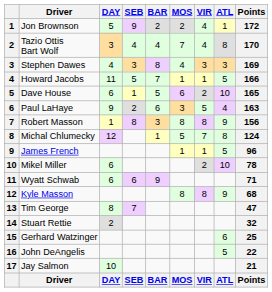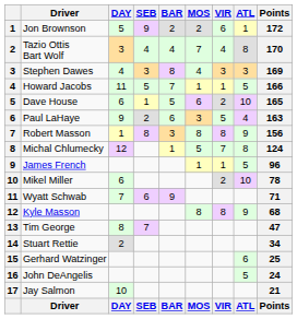 <table class="wikitable" style="font-size: 85%; text-align:center">
 <tr>
 <th></th>
 <th>Driver</th>
 <th><a href='#'>DAY</a></th>
 <th><a href='#'>SEB</a></th>
 <th><a href='#'>BAR</a></th>
 <th><a href='#'>MOS</a></th>
 <th><a href='#'>VIR</a></th>
 <th><a href='#'>ATL</a></th>
 <th>Points</th>
 </tr>
 <tr>
 <th>1</th>
 <td align=left> Jon Brownson</td>
 <td style="background:#dfffdf;">5</td>
 <td style="background:#efcfff;">9</td>
 <td style="background:#dfdfdf;">2</td>
 <td style="background:#dfdfdf;">2</td>
-<td style="background:#dfffdf;">4</td>
+<td style="background:#dfffdf;">6</td>
 <td style="background:#ffffbf;">1</td>
 <th>172</th>
 </tr>
 <tr>
 <th>2</th>
 <td align=left> Tazio Ottis<br> Bart Wolf</td>
 <td style="background:#ffdf9f;">3</td>
 <td style="background:#dfffdf;">4</td>
 <td style="background:#dfffdf;">4</td>
 <td style="background:#dfffdf;">7</td>
 <td style="background:#dfffdf;">4</td>
 <td style="background:#dfdfdf;">8</td>
 <th>170</th>
 </tr>
 <tr>
 <th>3</th>
 <td align=left> Stephen Dawes</td>
 <td style="background:#dfffdf;">4</td>
 <td style="background:#ffdf9f;">3</td>
 <td style="background:#efcfff;">8</td>
 <td style="background:#dfffdf;">4</td>
 <td style="background:#ffdf9f;">3</td>
 <td style="background:#ffdf9f;">3</td>
 <th>169</th>
 </tr>
 <tr>
 <th>4</th>
 <td align=left> Howard Jacobs</td>
 <td style="background:#dfffdf;">11</td>
 <td style="background:#dfffdf;">5</td>
 <td style="background:#dfffdf;">7</td>
 <td style="background:#ffffbf;">1</td>
 <td style="background:#ffffbf;">1</td>
 <td style="background:#dfffdf;">5</td>
 <th>166</th>
 </tr>
 <tr>
 <th>5</th>
 <td align=left> Dave House</td>
 <td style="background:#dfffdf;">6</td>
 <td style="background:#ffffbf;">1</td>
 <td style="background:#dfffdf;">5</td>
 <td style="background:#efcfff;">6</td>
 <td style="background:#dfdfdf;">2</td>
 <td style="background:#efcfff;">10</td>
 <th>165</th>
 </tr>
 <tr>
 <th>6</th>
 <td align=left> Paul LaHaye</td>
 <td style="background:#dfffdf;">9</td>
 <td style="background:#dfdfdf;">2</td>
 <td style="background:#dfffdf;">6</td>
 <td style="background:#ffdf9f;">3</td>
 <td style="background:#dfffdf;">5</td>
 <td style="background:#efcfff;">4</td>
 <th>163</th>
 </tr>
 <tr>
 <th>7</th>
 <td align=left> Robert Masson</td>
 <td style="background:#ffffbf;">1</td>
 <td style="background:#efcfff;">8</td>
 <td style="background:#ffdf9f;">3</td>
 <td style="background:#dfffdf;">8</td>
 <td style="background:#efcfff;">8</td>
 <td style="background:#dfffdf;">9</td>
 <th>156</th>
 </tr>
 <tr>
 <th>8</th>
 <td align=left> Michal Chlumecky</td>
 <td style="background:#efcfff;">12</td>
 <td></td>
 <td style="background:#ffffbf;">1</td>
 <td style="background:#dfffdf;">5</td>
 <td style="background:#dfffdf;">7</td>
 <td style="background:#dfffdf;">8</td>
 <th>124</th>
 </tr>
 <tr>
 <th>9</th>
 <td align=left> <a href='#'>James French</a></td>
 <td></td>
 <td></td>
 <td></td>
 <td style="background:#ffffbf;">1</td>
 <td style="background:#ffffbf;">1</td>
 <td style="background:#dfffdf;">5</td>
 <th>96</th>
 </tr>
 <tr>
 <th>10</th>
 <td align=left> Mikel Miller</td>
 <td style="background:#dfffdf;">6</td>
 <td></td>
 <td></td>
 <td></td>
 <td style="background:#dfdfdf;">2</td>
 <td style="background:#efcfff;">10</td>
 <th>78</th>
 </tr>
 <tr>
 <th>11</th>
 <td align=left> Wyatt Schwab</td>
-<td style="background:#dfffdf;">6</td>
+<td style="background:#dfffdf;">7</td>
 <td style="background:#efcfff;">6</td>
 <td style="background:#efcfff;">9</td>
 <td></td>
 <td></td>
 <td></td>
 <th>71</th>
 </tr>
 <tr>
 <th>12</th>
 <td align=left> <a href='#'>Kyle Masson</a></td>
 <td></td>
 <td></td>
 <td></td>
 <td style="background:#dfffdf;">8</td>
 <td style="background:#efcfff;">8</td>
 <td style="background:#dfffdf;">9</td>
 <th>68</th>
 </tr>
 <tr>
 <th>13</th>
 <td align=left> Tim George</td>
 <td style="background:#dfffdf;">8</td>
 <td style="background:#efcfff;">7</td>
 <td></td>
 <td></td>
 <td></td>
 <td></td>
 <th>47</th>
 </tr>
 <tr>
 <th>14</th>
 <td align=left> Stuart Rettie</td>
 <td style="background:#dfdfdf;">2</td>
 <td></td>
 <td></td>
 <td></td>
 <td></td>
 <td></td>
-<th>32</th>
+<th>34</th>
 </tr>
 <tr>
 <th>15</th>
 <td align=left> Gerhard Watzinger</td>
 <td></td>
 <td></td>
 <td></td>
 <td></td>
 <td></td>
 <td style="background:#dfffdf;">6</td>
 <th>25</th>
 </tr>
 <tr>
 <th>16</th>
 <td align=left> John DeAngelis</td>
 <td></td>
 <td></td>
 <td></td>
 <td></td>
 <td></td>
 <td style="background:#dfffdf;">5</td>
-<th>22</th>
+<th>24</th>
 </tr>
 <tr>
 <th>17</th>
 <td align=left> Jay Salmon</td>
 <td style="background:#dfffdf;">10</td>
 <td></td>
 <td></td>
 <td></td>
 <td></td>
 <td></td>
 <th>21</th>
 </tr>
 <tr>
 <th></th>
 <th>Driver</th>
 <th><a href='#'>DAY</a></th>
 <th><a href='#'>SEB</a></th>
 <th><a href='#'>BAR</a></th>
 <th><a href='#'>MOS</a></th>
 <th><a href='#'>VIR</a></th>
 <th><a href='#'>ATL</a></th>
 <th>Points</th>
 </tr>
 </table>
